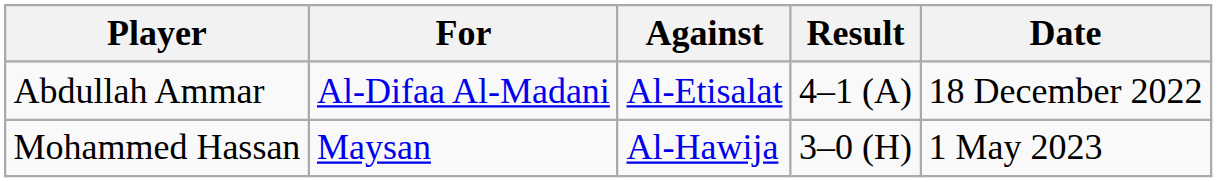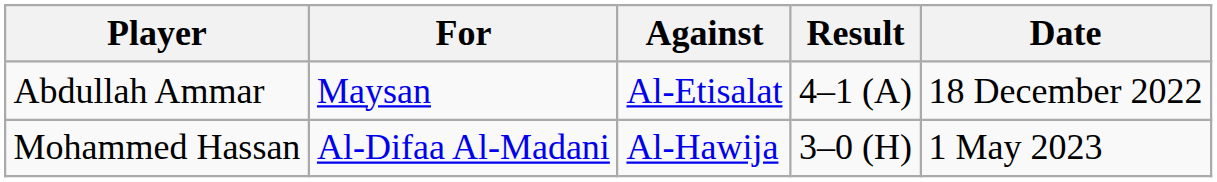 <table class="wikitable">
 <tr>
 <th>Player</th>
 <th>For</th>
 <th>Against</th>
 <th style="text-align:center">Result</th>
 <th>Date</th>
 </tr>
 <tr>
 <td> Abdullah Ammar</td>
-<td><a href='#'>Al-Difaa Al-Madani</a></td>
+<td><a href='#'>Maysan</a></td>
 <td><a href='#'>Al-Etisalat</a></td>
 <td>4–1 (A)</td>
 <td>18 December 2022</td>
 </tr>
 <tr>
 <td> Mohammed Hassan</td>
-<td><a href='#'>Maysan</a></td>
+<td><a href='#'>Al-Difaa Al-Madani</a></td>
 <td><a href='#'>Al-Hawija</a></td>
 <td>3–0 (H)</td>
 <td>1 May 2023</td>
 </tr>
 </table>
